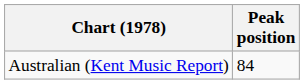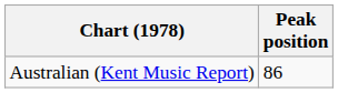 <table class="wikitable sortable plainrowheaders">
 <tr>
 <th scope="col">Chart (1978)</th>
 <th scope="col">Peak<br>position</th>
 </tr>
 <tr>
 <td>Australian (<a href='#'>Kent Music Report</a>)</td>
-<td>84</td>
+<td>86</td>
 </tr>
 </table>
